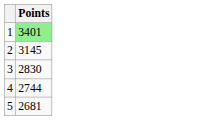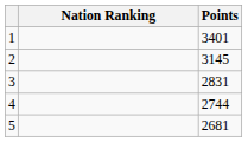 <table class="wikitable col3right">
 <tr>
 <th></th>
+<th style="width:200px; white-space:nowrap;">Nation Ranking</th>
 <th style="width:20px;">Points</th>
 </tr>
 <tr>
 <td>1</td>
-<td style="background: lightgreen;">3401</td>
+<td></td>
+<td>3401</td>
 </tr>
 <tr>
 <td>2</td>
+<td></td>
 <td>3145</td>
 </tr>
 <tr>
 <td>3</td>
-<td>2830</td>
+<td></td>
+<td>2831</td>
 </tr>
 <tr>
 <td>4</td>
+<td></td>
 <td>2744</td>
 </tr>
 <tr>
 <td>5</td>
+<td></td>
 <td>2681</td>
 </tr>
 </table>
